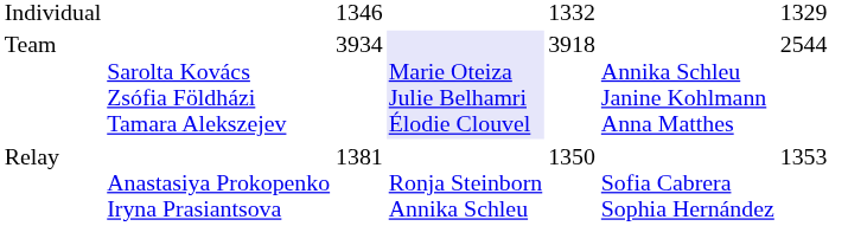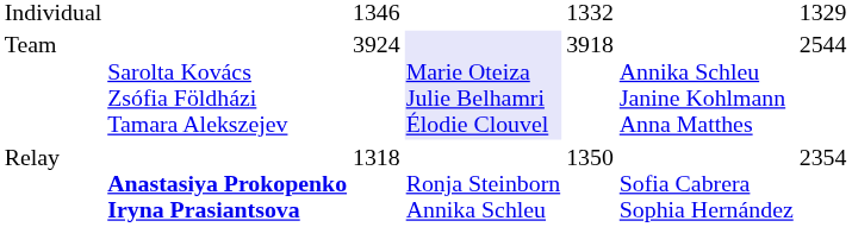 <table>
 <tr style="vertical-align:top;">
 <td>Individual</td>
 <td></td>
 <td>1346</td>
 <td></td>
 <td>1332</td>
 <td></td>
 <td>1329</td>
 </tr>
 <tr style="vertical-align:top;">
 <td>Team</td>
 <td><br><a href='#'>Sarolta Kovács</a><br><a href='#'>Zsófia Földházi</a><br><a href='#'>Tamara Alekszejev</a></td>
-<td>3934</td>
+<td>3924</td>
 <td style="background: lavender;"><br><a href='#'>Marie Oteiza</a><br><a href='#'>Julie Belhamri</a><br><a href='#'>Élodie Clouvel</a></td>
 <td>3918</td>
 <td><br><a href='#'>Annika Schleu</a><br><a href='#'>Janine Kohlmann</a><br><a href='#'>Anna Matthes</a></td>
 <td>2544</td>
 </tr>
 <tr style="vertical-align:top;">
 <td>Relay</td>
-<td><br><a href='#'>Anastasiya Prokopenko</a><br><a href='#'>Iryna Prasiantsova</a></td>
-<td>1381</td>
+<td><strong><br><a href='#'>Anastasiya Prokopenko</a><br><a href='#'>Iryna Prasiantsova</a></strong></td>
+<td>1318</td>
 <td><br><a href='#'>Ronja Steinborn</a><br><a href='#'>Annika Schleu</a></td>
 <td>1350</td>
 <td><br><a href='#'>Sofia Cabrera</a><br><a href='#'>Sophia Hernández</a></td>
-<td>1353</td>
+<td>2354</td>
 </tr>
 </table>
